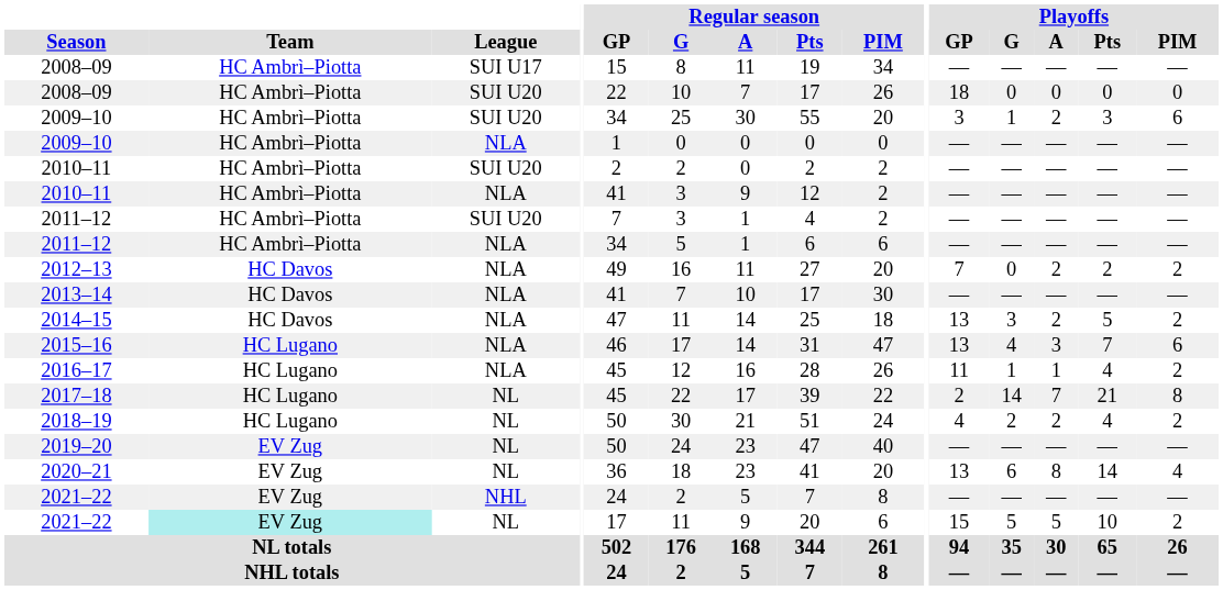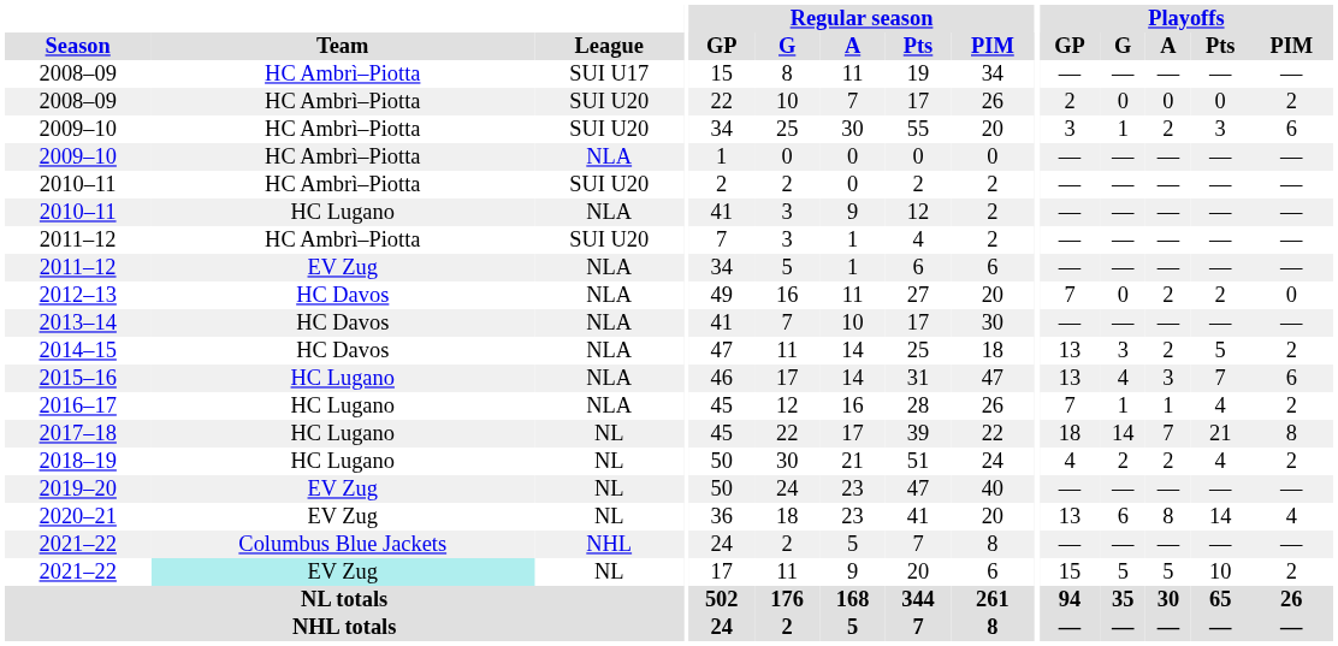 <table border="0" cellpadding="1" cellspacing="0" style="text-align:center; width:60em">
 <tr bgcolor="#e0e0e0">
 <th colspan="3" bgcolor="#ffffff"></th>
 <th rowspan="99" bgcolor="#ffffff"></th>
 <th colspan="5"><a href='#'>Regular season</a></th>
 <th rowspan="99" bgcolor="#ffffff"></th>
 <th colspan="5"><a href='#'>Playoffs</a></th>
 </tr>
 <tr bgcolor="#e0e0e0">
 <th><a href='#'>Season</a></th>
 <th>Team</th>
 <th>League</th>
 <th>GP</th>
 <th><a href='#'>G</a></th>
 <th><a href='#'>A</a></th>
 <th><a href='#'>Pts</a></th>
 <th><a href='#'>PIM</a></th>
 <th>GP</th>
 <th>G</th>
 <th>A</th>
 <th>Pts</th>
 <th>PIM</th>
 </tr>
 <tr>
 <td>2008–09</td>
 <td><a href='#'>HC Ambrì–Piotta</a></td>
 <td>SUI U17</td>
 <td>15</td>
 <td>8</td>
 <td>11</td>
 <td>19</td>
 <td>34</td>
 <td>—</td>
 <td>—</td>
 <td>—</td>
 <td>—</td>
 <td>—</td>
 </tr>
 <tr bgcolor="#f0f0f0">
 <td>2008–09</td>
 <td>HC Ambrì–Piotta</td>
 <td>SUI U20</td>
 <td>22</td>
 <td>10</td>
 <td>7</td>
 <td>17</td>
 <td>26</td>
-<td>18</td>
+<td>2</td>
 <td>0</td>
 <td>0</td>
 <td>0</td>
-<td>0</td>
+<td>2</td>
 </tr>
 <tr>
 <td>2009–10</td>
 <td>HC Ambrì–Piotta</td>
 <td>SUI U20</td>
 <td>34</td>
 <td>25</td>
 <td>30</td>
 <td>55</td>
 <td>20</td>
 <td>3</td>
 <td>1</td>
 <td>2</td>
 <td>3</td>
 <td>6</td>
 </tr>
 <tr bgcolor="#f0f0f0">
 <td><a href='#'>2009–10</a></td>
 <td>HC Ambrì–Piotta</td>
 <td><a href='#'>NLA</a></td>
 <td>1</td>
 <td>0</td>
 <td>0</td>
 <td>0</td>
 <td>0</td>
 <td>—</td>
 <td>—</td>
 <td>—</td>
 <td>—</td>
 <td>—</td>
 </tr>
 <tr>
 <td>2010–11</td>
 <td>HC Ambrì–Piotta</td>
 <td>SUI U20</td>
 <td>2</td>
 <td>2</td>
 <td>0</td>
 <td>2</td>
 <td>2</td>
 <td>—</td>
 <td>—</td>
 <td>—</td>
 <td>—</td>
 <td>—</td>
 </tr>
 <tr bgcolor="#f0f0f0">
 <td><a href='#'>2010–11</a></td>
-<td>HC Ambrì–Piotta</td>
+<td>HC Lugano</td>
 <td>NLA</td>
 <td>41</td>
 <td>3</td>
 <td>9</td>
 <td>12</td>
 <td>2</td>
 <td>—</td>
 <td>—</td>
 <td>—</td>
 <td>—</td>
 <td>—</td>
 </tr>
 <tr>
 <td>2011–12</td>
 <td>HC Ambrì–Piotta</td>
 <td>SUI U20</td>
 <td>7</td>
 <td>3</td>
 <td>1</td>
 <td>4</td>
 <td>2</td>
 <td>—</td>
 <td>—</td>
 <td>—</td>
 <td>—</td>
 <td>—</td>
 </tr>
 <tr bgcolor="#f0f0f0">
 <td><a href='#'>2011–12</a></td>
-<td>HC Ambrì–Piotta</td>
+<td><a href='#'>EV Zug</a></td>
 <td>NLA</td>
 <td>34</td>
 <td>5</td>
 <td>1</td>
 <td>6</td>
 <td>6</td>
 <td>—</td>
 <td>—</td>
 <td>—</td>
 <td>—</td>
 <td>—</td>
 </tr>
 <tr>
 <td><a href='#'>2012–13</a></td>
 <td><a href='#'>HC Davos</a></td>
 <td>NLA</td>
 <td>49</td>
 <td>16</td>
 <td>11</td>
 <td>27</td>
 <td>20</td>
 <td>7</td>
 <td>0</td>
 <td>2</td>
 <td>2</td>
-<td>2</td>
+<td>0</td>
 </tr>
 <tr bgcolor="#f0f0f0">
 <td><a href='#'>2013–14</a></td>
 <td>HC Davos</td>
 <td>NLA</td>
 <td>41</td>
 <td>7</td>
 <td>10</td>
 <td>17</td>
 <td>30</td>
 <td>—</td>
 <td>—</td>
 <td>—</td>
 <td>—</td>
 <td>—</td>
 </tr>
 <tr>
 <td><a href='#'>2014–15</a></td>
 <td>HC Davos</td>
 <td>NLA</td>
 <td>47</td>
 <td>11</td>
 <td>14</td>
 <td>25</td>
 <td>18</td>
 <td>13</td>
 <td>3</td>
 <td>2</td>
 <td>5</td>
 <td>2</td>
 </tr>
 <tr bgcolor="#f0f0f0">
 <td><a href='#'>2015–16</a></td>
 <td><a href='#'>HC Lugano</a></td>
 <td>NLA</td>
 <td>46</td>
 <td>17</td>
 <td>14</td>
 <td>31</td>
 <td>47</td>
 <td>13</td>
 <td>4</td>
 <td>3</td>
 <td>7</td>
 <td>6</td>
 </tr>
 <tr>
 <td><a href='#'>2016–17</a></td>
 <td>HC Lugano</td>
 <td>NLA</td>
 <td>45</td>
 <td>12</td>
 <td>16</td>
 <td>28</td>
 <td>26</td>
-<td>11</td>
+<td>7</td>
 <td>1</td>
 <td>1</td>
 <td>4</td>
 <td>2</td>
 </tr>
 <tr bgcolor="#f0f0f0">
 <td><a href='#'>2017–18</a></td>
 <td>HC Lugano</td>
 <td>NL</td>
 <td>45</td>
 <td>22</td>
 <td>17</td>
 <td>39</td>
 <td>22</td>
-<td>2</td>
+<td>18</td>
 <td>14</td>
 <td>7</td>
 <td>21</td>
 <td>8</td>
 </tr>
 <tr>
 <td><a href='#'>2018–19</a></td>
 <td>HC Lugano</td>
 <td>NL</td>
 <td>50</td>
 <td>30</td>
 <td>21</td>
 <td>51</td>
 <td>24</td>
 <td>4</td>
 <td>2</td>
 <td>2</td>
 <td>4</td>
 <td>2</td>
 </tr>
 <tr bgcolor="#f0f0f0">
 <td><a href='#'>2019–20</a></td>
 <td><a href='#'>EV Zug</a></td>
 <td>NL</td>
 <td>50</td>
 <td>24</td>
 <td>23</td>
 <td>47</td>
 <td>40</td>
 <td>—</td>
 <td>—</td>
 <td>—</td>
 <td>—</td>
 <td>—</td>
 </tr>
 <tr>
 <td><a href='#'>2020–21</a></td>
 <td>EV Zug</td>
 <td>NL</td>
 <td>36</td>
 <td>18</td>
 <td>23</td>
 <td>41</td>
 <td>20</td>
 <td>13</td>
 <td>6</td>
 <td>8</td>
 <td>14</td>
 <td>4</td>
 </tr>
 <tr bgcolor="#f0f0f0">
 <td><a href='#'>2021–22</a></td>
-<td>EV Zug</td>
+<td><a href='#'>Columbus Blue Jackets</a></td>
 <td><a href='#'>NHL</a></td>
 <td>24</td>
 <td>2</td>
 <td>5</td>
 <td>7</td>
 <td>8</td>
 <td>—</td>
 <td>—</td>
 <td>—</td>
 <td>—</td>
 <td>—</td>
 </tr>
 <tr>
 <td><a href='#'>2021–22</a></td>
 <td style="background: paleturquoise;">EV Zug</td>
 <td>NL</td>
 <td>17</td>
 <td>11</td>
 <td>9</td>
 <td>20</td>
 <td>6</td>
 <td>15</td>
 <td>5</td>
 <td>5</td>
 <td>10</td>
 <td>2</td>
 </tr>
 <tr bgcolor="#e0e0e0">
 <th colspan="3">NL totals</th>
 <th>502</th>
 <th>176</th>
 <th>168</th>
 <th>344</th>
 <th>261</th>
 <th>94</th>
 <th>35</th>
 <th>30</th>
 <th>65</th>
 <th>26</th>
 </tr>
 <tr bgcolor="#e0e0e0">
 <th colspan="3">NHL totals</th>
 <th>24</th>
 <th>2</th>
 <th>5</th>
 <th>7</th>
 <th>8</th>
 <th>—</th>
 <th>—</th>
 <th>—</th>
 <th>—</th>
 <th>—</th>
 </tr>
 </table>
